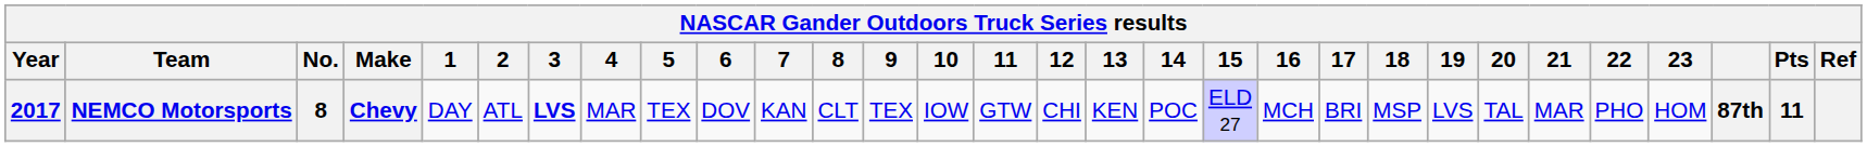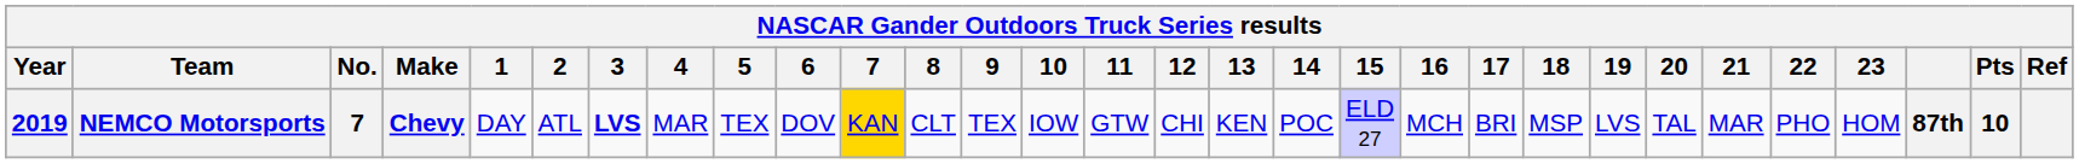 <table class="wikitable" style="text-align:center; font-size:75%">
 <tr>
 <th colspan=45><a href='#'>NASCAR Gander Outdoors Truck Series</a> results</th>
 </tr>
 <tr>
 <th>Year</th>
 <th>Team</th>
 <th>No.</th>
 <th>Make</th>
 <th>1</th>
 <th>2</th>
 <th>3</th>
 <th>4</th>
 <th>5</th>
 <th>6</th>
 <th>7</th>
 <th>8</th>
 <th>9</th>
 <th>10</th>
 <th>11</th>
 <th>12</th>
 <th>13</th>
 <th>14</th>
 <th>15</th>
 <th>16</th>
 <th>17</th>
 <th>18</th>
 <th>19</th>
 <th>20</th>
 <th>21</th>
 <th>22</th>
 <th>23</th>
 <th></th>
 <th>Pts</th>
 <th>Ref</th>
 </tr>
 <tr>
-<th><a href='#'>2017</a></th>
+<th><a href='#'>2019</a></th>
 <th><a href='#'>NEMCO Motorsports</a></th>
-<th>8</th>
+<th>7</th>
 <th><a href='#'>Chevy</a></th>
 <td><a href='#'>DAY</a></td>
 <td><a href='#'>ATL</a></td>
 <td><strong><a href='#'>LVS</a></strong></td>
 <td><a href='#'>MAR</a></td>
 <td><a href='#'>TEX</a></td>
 <td><a href='#'>DOV</a></td>
-<td><a href='#'>KAN</a></td>
+<td style="background: gold;"><a href='#'>KAN</a></td>
 <td><a href='#'>CLT</a></td>
 <td><a href='#'>TEX</a></td>
 <td><a href='#'>IOW</a></td>
 <td><a href='#'>GTW</a></td>
 <td><a href='#'>CHI</a></td>
 <td><a href='#'>KEN</a></td>
 <td><a href='#'>POC</a></td>
 <td style="background:#CFCFFF;"><a href='#'>ELD</a><br><small>27</small></td>
 <td><a href='#'>MCH</a></td>
 <td><a href='#'>BRI</a></td>
 <td><a href='#'>MSP</a></td>
 <td><a href='#'>LVS</a></td>
 <td><a href='#'>TAL</a></td>
 <td><a href='#'>MAR</a></td>
 <td><a href='#'>PHO</a></td>
 <td><a href='#'>HOM</a></td>
 <th>87th</th>
-<th>11</th>
+<th>10</th>
 <th></th>
 </tr>
 </table>
